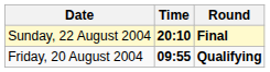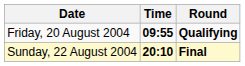 <table class="wikitable">
 <tr>
 <th>Date</th>
 <th>Time</th>
 <th>Round</th>
 </tr>
+<tr>
+<td>Friday, 20 August 2004</td>
+<td><strong>09:55</strong></td>
+<td><strong>Qualifying</strong></td>
+</tr>
 <tr style=background:lemonchiffon>
 <td>Sunday, 22 August 2004</td>
 <td><strong>20:10</strong></td>
 <td><strong>Final</strong></td>
 </tr>
-<tr>
-<td>Friday, 20 August 2004</td>
-<td><strong>09:55</strong></td>
-<td><strong>Qualifying</strong></td>
-</tr>
 </table>
